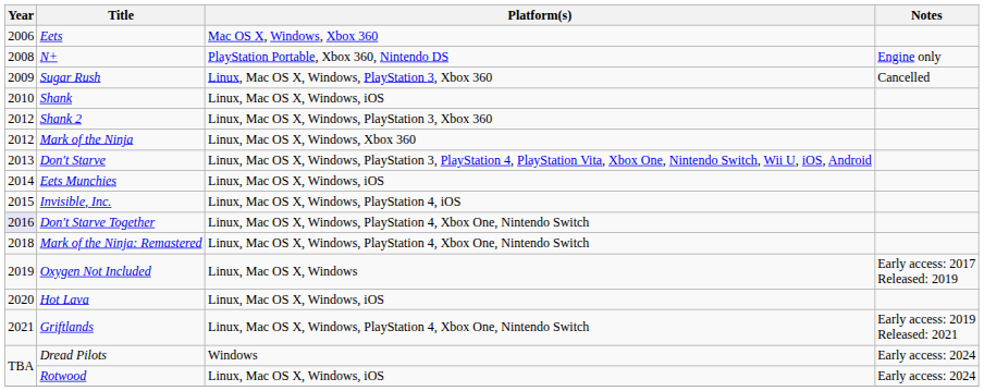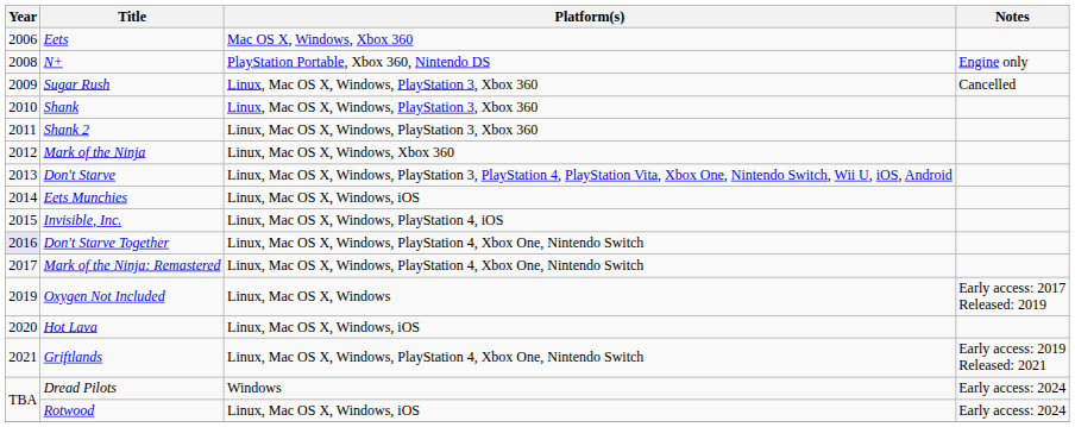 <table class="wikitable">
 <tr>
 <th>Year</th>
 <th>Title</th>
 <th>Platform(s)</th>
 <th>Notes</th>
 </tr>
 <tr>
 <td>2006</td>
 <td><em><a href='#'>Eets</a></em></td>
 <td><a href='#'>Mac OS X</a>, <a href='#'>Windows</a>, <a href='#'>Xbox 360</a></td>
 <td></td>
 </tr>
 <tr>
 <td>2008</td>
 <td><em><a href='#'>N+</a></em></td>
 <td><a href='#'>PlayStation Portable</a>, Xbox 360, <a href='#'>Nintendo DS</a></td>
 <td><a href='#'>Engine</a> only</td>
 </tr>
 <tr>
 <td>2009</td>
 <td><em><a href='#'>Sugar Rush</a></em></td>
 <td><a href='#'>Linux</a>, Mac OS X, Windows, <a href='#'>PlayStation 3</a>, Xbox 360</td>
 <td>Cancelled</td>
 </tr>
 <tr>
 <td>2010</td>
 <td><em><a href='#'>Shank</a></em></td>
-<td>Linux, Mac OS X, Windows, iOS</td>
+<td><a href='#'>Linux</a>, Mac OS X, Windows, <a href='#'>PlayStation 3</a>, Xbox 360</td>
 <td></td>
 </tr>
 <tr>
-<td>2012</td>
+<td>2011</td>
 <td><em><a href='#'>Shank 2</a></em></td>
 <td>Linux, Mac OS X, Windows, PlayStation 3, Xbox 360</td>
 <td></td>
 </tr>
 <tr>
 <td>2012</td>
 <td><em><a href='#'>Mark of the Ninja</a></em></td>
 <td>Linux, Mac OS X, Windows, Xbox 360</td>
 <td></td>
 </tr>
 <tr>
 <td>2013</td>
 <td><em><a href='#'>Don't Starve</a></em></td>
 <td>Linux, Mac OS X, Windows, PlayStation 3, <a href='#'>PlayStation 4</a>, <a href='#'>PlayStation Vita</a>, <a href='#'>Xbox One</a>, <a href='#'>Nintendo Switch</a>, <a href='#'>Wii U</a>, <a href='#'>iOS</a>, <a href='#'>Android</a></td>
 <td></td>
 </tr>
 <tr>
 <td>2014</td>
 <td><em><a href='#'>Eets Munchies</a></em></td>
 <td>Linux, Mac OS X, Windows, iOS</td>
 <td></td>
 </tr>
 <tr>
 <td>2015</td>
 <td><em><a href='#'>Invisible, Inc.</a></em></td>
 <td>Linux, Mac OS X, Windows, PlayStation 4, iOS</td>
 <td></td>
 </tr>
 <tr>
 <td style="background: lavender;">2016</td>
 <td><em><a href='#'>Don't Starve Together</a></em></td>
 <td>Linux, Mac OS X, Windows, PlayStation 4, Xbox One, Nintendo Switch</td>
 <td></td>
 </tr>
 <tr>
-<td>2018</td>
+<td>2017</td>
 <td><em><a href='#'>Mark of the Ninja: Remastered</a></em></td>
 <td>Linux, Mac OS X, Windows, PlayStation 4, Xbox One, Nintendo Switch</td>
 <td></td>
 </tr>
 <tr>
 <td>2019</td>
 <td><em><a href='#'>Oxygen Not Included</a></em></td>
 <td>Linux, Mac OS X, Windows</td>
 <td>Early access: 2017<br>Released: 2019</td>
 </tr>
 <tr>
 <td>2020</td>
 <td><em><a href='#'>Hot Lava</a></em></td>
 <td>Linux, Mac OS X, Windows, iOS</td>
 <td></td>
 </tr>
 <tr>
 <td>2021</td>
 <td><em><a href='#'>Griftlands</a></em></td>
 <td>Linux, Mac OS X, Windows, PlayStation 4, Xbox One, Nintendo Switch</td>
 <td>Early access: 2019<br>Released: 2021</td>
 </tr>
 <tr>
 <td rowspan="2">TBA</td>
 <td><em>Dread Pilots</em></td>
 <td>Windows</td>
 <td>Early access: 2024</td>
 </tr>
 <tr>
 <td><em><a href='#'>Rotwood</a></em></td>
 <td>Linux, Mac OS X, Windows, iOS</td>
 <td>Early access: 2024</td>
 </tr>
 <tr>
 </tr>
 </table>
